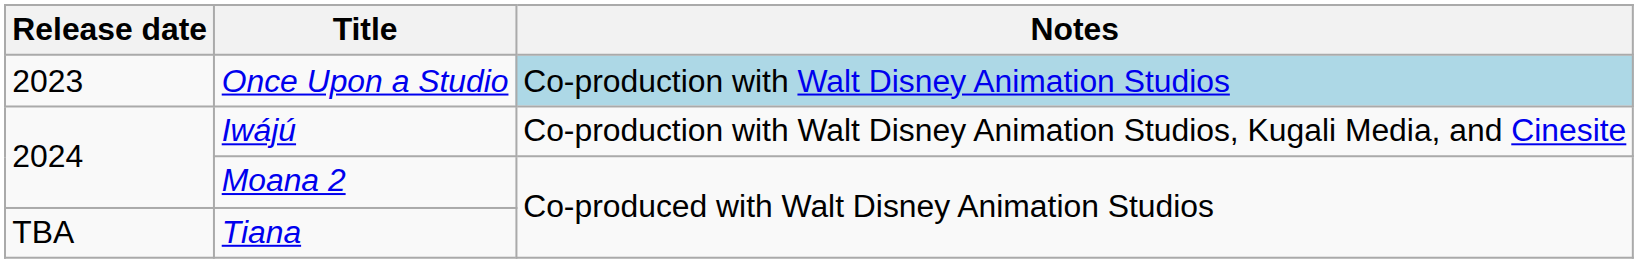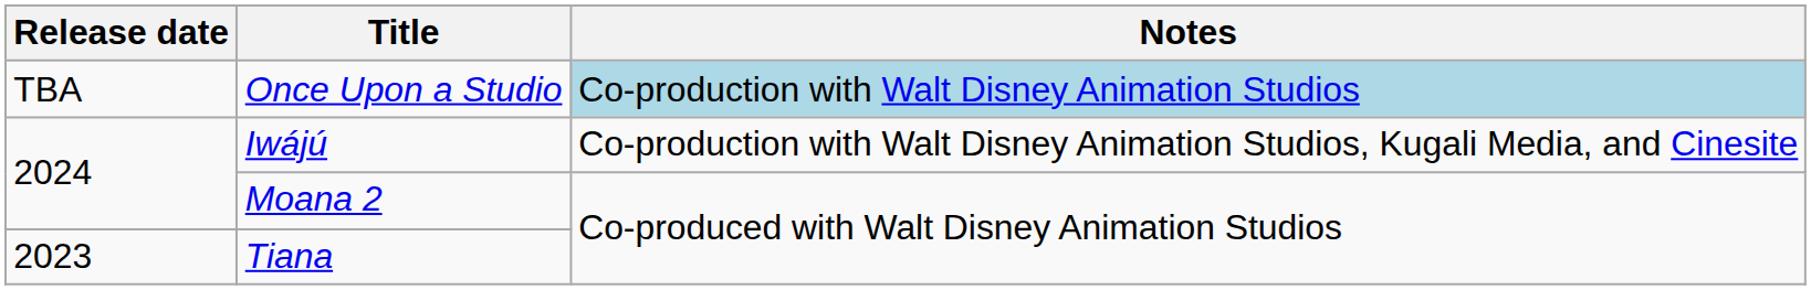 <table class="wikitable sortable">
 <tr>
 <th>Release date</th>
 <th>Title</th>
 <th>Notes</th>
 </tr>
 <tr>
-<td>2023</td>
+<td>TBA</td>
 <td><em><a href='#'>Once Upon a Studio</a></em></td>
 <td style="background: lightblue;">Co-production with <a href='#'>Walt Disney Animation Studios</a></td>
 </tr>
 <tr>
 <td rowspan="2">2024</td>
 <td><em><a href='#'>Iwájú</a></em></td>
 <td>Co-production with Walt Disney Animation Studios, Kugali Media, and <a href='#'>Cinesite</a></td>
 </tr>
 <tr>
 <td><em><a href='#'>Moana 2</a></em></td>
 <td rowspan="2">Co-produced with Walt Disney Animation Studios</td>
 </tr>
 <tr>
-<td>TBA</td>
+<td>2023</td>
 <td><em><a href='#'>Tiana</a></em></td>
 </tr>
 </table>
